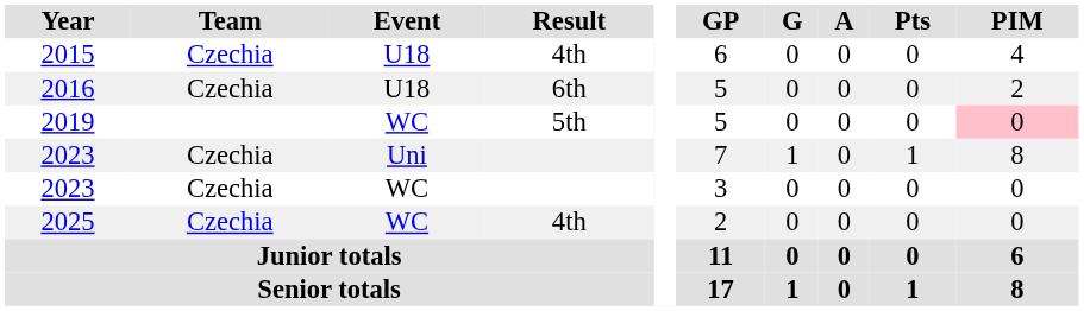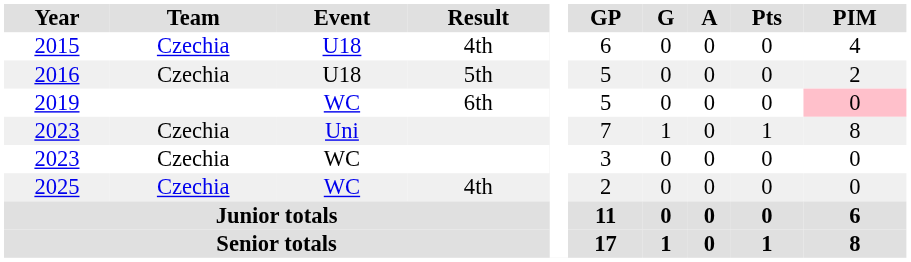 <table border="0" cellpadding="1" cellspacing="0" style="text-align:center; width:40em">
 <tr bgcolor="#e0e0e0">
 <th>Year</th>
 <th>Team</th>
 <th>Event</th>
 <th>Result</th>
 <th rowspan="97" bgcolor="#ffffff"> </th>
 <th>GP</th>
 <th>G</th>
 <th>A</th>
 <th>Pts</th>
 <th>PIM</th>
 </tr>
 <tr>
 <td><a href='#'>2015</a></td>
 <td><a href='#'>Czechia</a></td>
 <td><a href='#'>U18</a></td>
 <td>4th</td>
 <td>6</td>
 <td>0</td>
 <td>0</td>
 <td>0</td>
 <td>4</td>
 </tr>
 <tr bgcolor="#f0f0f0">
 <td><a href='#'>2016</a></td>
 <td>Czechia</td>
 <td>U18</td>
-<td>6th</td>
+<td>5th</td>
 <td>5</td>
 <td>0</td>
 <td>0</td>
 <td>0</td>
 <td>2</td>
 </tr>
 <tr>
 <td><a href='#'>2019</a></td>
 <td></td>
 <td><a href='#'>WC</a></td>
-<td>5th</td>
+<td>6th</td>
 <td>5</td>
 <td>0</td>
 <td>0</td>
 <td>0</td>
 <td style="background: pink;">0</td>
 </tr>
 <tr bgcolor="#f0f0f0">
 <td><a href='#'>2023</a></td>
 <td>Czechia</td>
 <td><a href='#'>Uni</a></td>
 <td></td>
 <td>7</td>
 <td>1</td>
 <td>0</td>
 <td>1</td>
 <td>8</td>
 </tr>
 <tr>
 <td><a href='#'>2023</a></td>
 <td>Czechia</td>
 <td>WC</td>
 <td></td>
 <td>3</td>
 <td>0</td>
 <td>0</td>
 <td>0</td>
 <td>0</td>
 </tr>
 <tr bgcolor="#f0f0f0">
 <td><a href='#'>2025</a></td>
 <td><a href='#'>Czechia</a></td>
 <td><a href='#'>WC</a></td>
 <td>4th</td>
 <td>2</td>
 <td>0</td>
 <td>0</td>
 <td>0</td>
 <td>0</td>
 </tr>
 <tr bgcolor="#e0e0e0">
 <th colspan="4">Junior totals</th>
 <th>11</th>
 <th>0</th>
 <th>0</th>
 <th>0</th>
 <th>6</th>
 </tr>
 <tr bgcolor="#e0e0e0">
 <th colspan="4">Senior totals</th>
 <th>17</th>
 <th>1</th>
 <th>0</th>
 <th>1</th>
 <th>8</th>
 </tr>
 </table>
